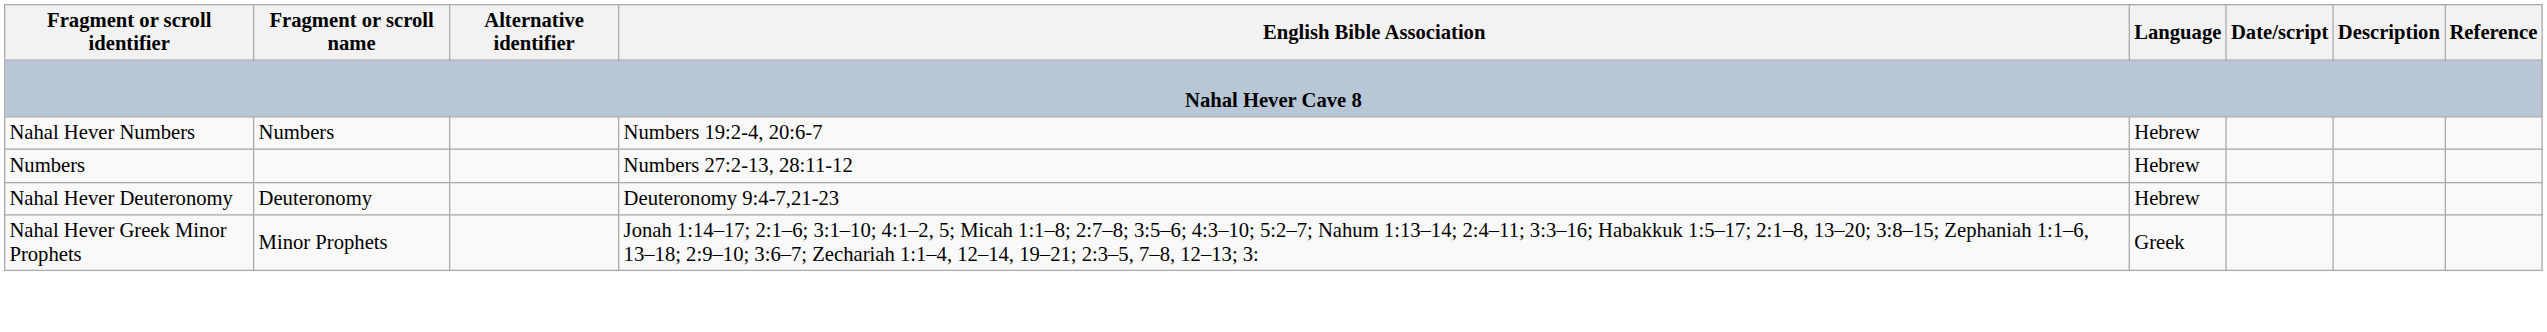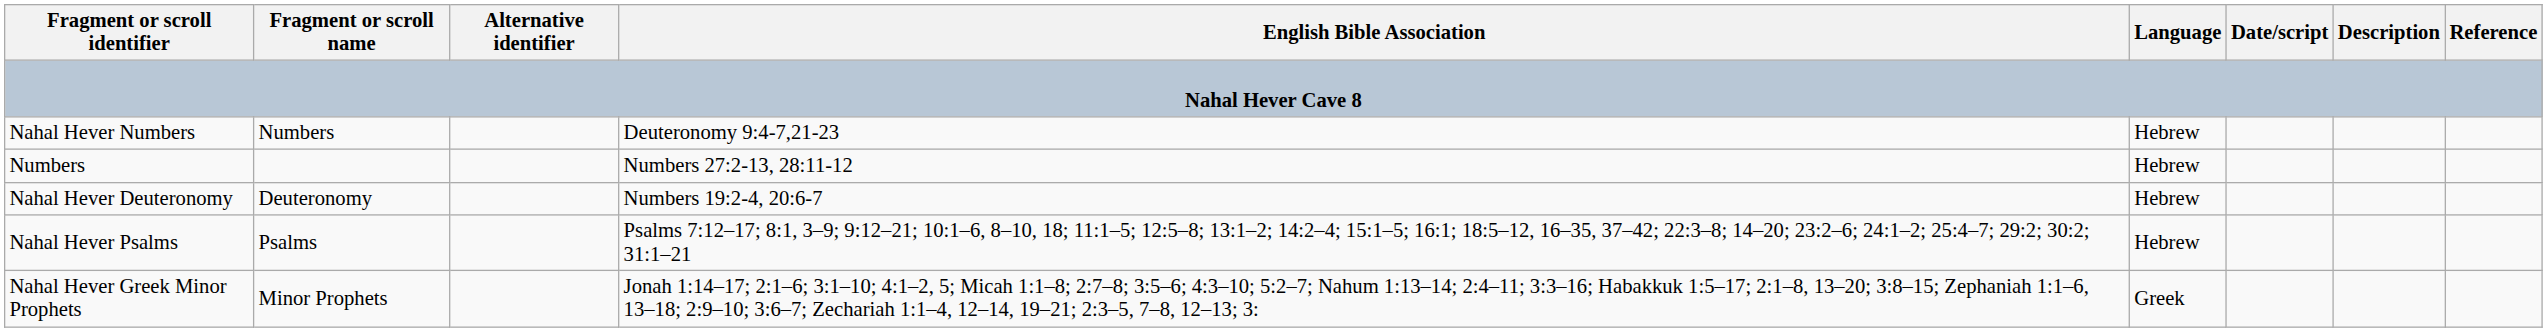 <table class="wikitable collapsible collapsed">
 <tr>
 <th>Fragment or scroll identifier</th>
 <th>Fragment or scroll name</th>
 <th>Alternative identifier</th>
 <th>English Bible Association</th>
 <th>Language</th>
 <th>Date/script</th>
 <th>Description</th>
 <th>Reference</th>
 </tr>
 <tr>
 <th colspan="8" style="background:#b8c7d6;"><br>Nahal Hever Cave 8</th>
 </tr>
 <tr>
 <td>Nahal Hever Numbers</td>
 <td>Numbers</td>
 <td></td>
-<td>Numbers 19:2-4, 20:6-7</td>
+<td>Deuteronomy 9:4-7,21-23</td>
 <td>Hebrew</td>
 <td></td>
 <td></td>
 <td></td>
 </tr>
 <tr>
 <td>Numbers</td>
 <td></td>
 <td></td>
 <td>Numbers 27:2-13, 28:11-12</td>
 <td>Hebrew</td>
 <td></td>
 <td></td>
 <td></td>
 </tr>
 <tr>
 <td>Nahal Hever Deuteronomy</td>
 <td>Deuteronomy</td>
 <td></td>
-<td>Deuteronomy 9:4-7,21-23</td>
+<td>Numbers 19:2-4, 20:6-7</td>
+<td>Hebrew</td>
+<td></td>
+<td></td>
+<td></td>
+</tr>
+<tr>
+<td>Nahal Hever Psalms</td>
+<td>Psalms</td>
+<td></td>
+<td>Psalms 7:12–17; 8:1, 3–9; 9:12–21; 10:1–6, 8–10, 18; 11:1–5; 12:5–8; 13:1–2; 14:2–4; 15:1–5; 16:1; 18:5–12, 16–35, 37–42; 22:3–8; 14–20; 23:2–6; 24:1–2; 25:4–7; 29:2; 30:2; 31:1–21</td>
 <td>Hebrew</td>
 <td></td>
 <td></td>
 <td></td>
 </tr>
 <tr>
 <td>Nahal Hever Greek Minor Prophets</td>
 <td>Minor Prophets</td>
 <td></td>
 <td>Jonah 1:14–17; 2:1–6; 3:1–10; 4:1–2, 5; Micah 1:1–8; 2:7–8; 3:5–6; 4:3–10; 5:2–7; Nahum 1:13–14; 2:4–11; 3:3–16; Habakkuk 1:5–17; 2:1–8, 13–20; 3:8–15; Zephaniah 1:1–6, 13–18; 2:9–10; 3:6–7; Zechariah 1:1–4, 12–14, 19–21; 2:3–5, 7–8, 12–13; 3:</td>
 <td>Greek</td>
 <td></td>
 <td></td>
 <td></td>
 </tr>
 </table>
